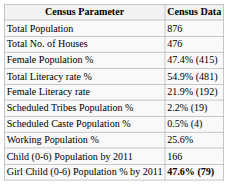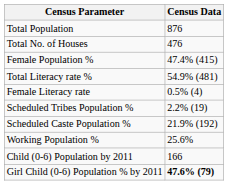 <table class="wikitable">
 <tr>
 <th>Census Parameter</th>
 <th>Census Data</th>
 </tr>
 <tr>
 <td>Total Population</td>
 <td>876</td>
 </tr>
 <tr>
 <td>Total No. of Houses</td>
 <td>476</td>
 </tr>
 <tr>
 <td>Female Population %</td>
 <td>47.4% (415)</td>
 </tr>
 <tr>
 <td>Total Literacy rate %</td>
 <td>54.9% (481)</td>
 </tr>
 <tr>
 <td>Female Literacy rate</td>
-<td>21.9% (192)</td>
+<td>0.5% (4)</td>
 </tr>
 <tr>
 <td>Scheduled Tribes Population %</td>
 <td>2.2% (19)</td>
 </tr>
 <tr>
 <td>Scheduled Caste Population %</td>
-<td>0.5% (4)</td>
+<td>21.9% (192)</td>
 </tr>
 <tr>
 <td>Working Population %</td>
 <td>25.6%</td>
 </tr>
 <tr>
 <td>Child (0-6) Population by 2011</td>
 <td>166</td>
 </tr>
 <tr>
 <td>Girl Child (0-6) Population % by 2011</td>
 <td><strong>47.6% (79)</strong></td>
 </tr>
 </table>
